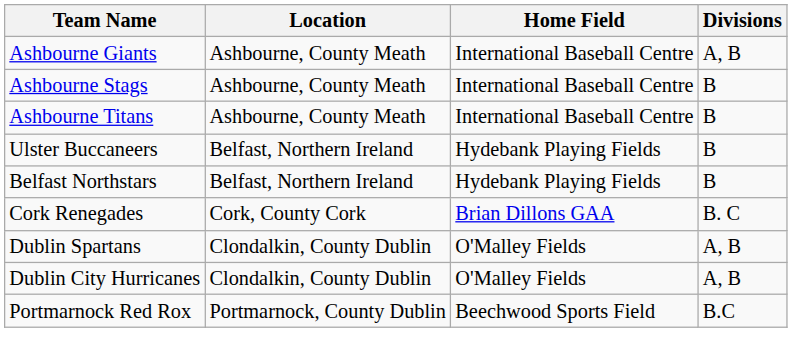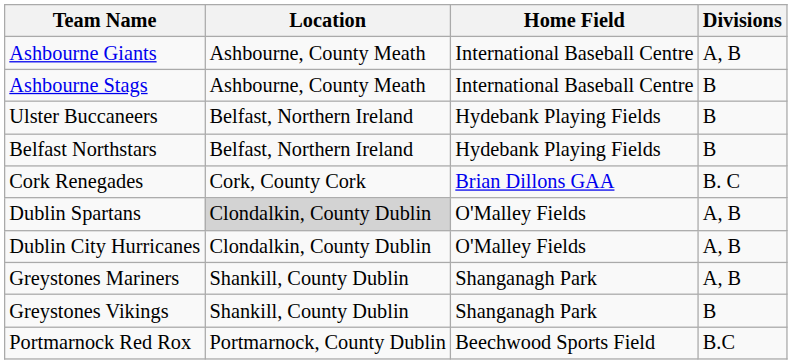 <table class="wikitable">
 <tr>
 <th>Team Name</th>
 <th>Location</th>
 <th>Home Field</th>
 <th>Divisions</th>
 </tr>
 <tr>
 <td><a href='#'>Ashbourne Giants</a></td>
 <td>Ashbourne, County Meath</td>
 <td>International Baseball Centre</td>
 <td>A, B</td>
 </tr>
 <tr>
 <td><a href='#'>Ashbourne Stags</a></td>
-<td>Ashbourne, County Meath</td>
-<td>International Baseball Centre</td>
-<td>B</td>
-</tr>
-<tr>
-<td><a href='#'>Ashbourne Titans</a></td>
 <td>Ashbourne, County Meath</td>
 <td>International Baseball Centre</td>
 <td>B</td>
 </tr>
 <tr>
 <td>Ulster Buccaneers</td>
 <td>Belfast, Northern Ireland</td>
 <td>Hydebank Playing Fields</td>
 <td>B</td>
 </tr>
 <tr>
 <td>Belfast Northstars</td>
 <td>Belfast, Northern Ireland</td>
 <td>Hydebank Playing Fields</td>
 <td>B</td>
 </tr>
 <tr>
 <td>Cork Renegades</td>
 <td>Cork, County Cork</td>
 <td><a href='#'>Brian Dillons GAA</a></td>
 <td>B. C</td>
 </tr>
 <tr>
 <td>Dublin Spartans</td>
-<td>Clondalkin, County Dublin</td>
+<td style="background: lightgrey;">Clondalkin, County Dublin</td>
 <td>O'Malley Fields</td>
 <td>A, B</td>
 </tr>
 <tr>
 <td>Dublin City Hurricanes</td>
 <td>Clondalkin, County Dublin</td>
 <td>O'Malley Fields</td>
 <td>A, B</td>
 </tr>
 <tr>
+<td>Greystones Mariners</td>
+<td>Shankill, County Dublin</td>
+<td>Shanganagh Park</td>
+<td>A, B</td>
+</tr>
+<tr>
+<td>Greystones Vikings</td>
+<td>Shankill, County Dublin</td>
+<td>Shanganagh Park</td>
+<td>B</td>
+</tr>
+<tr>
 <td>Portmarnock Red Rox</td>
 <td>Portmarnock, County Dublin</td>
 <td>Beechwood Sports Field</td>
 <td>B.C</td>
 </tr>
 </table>
